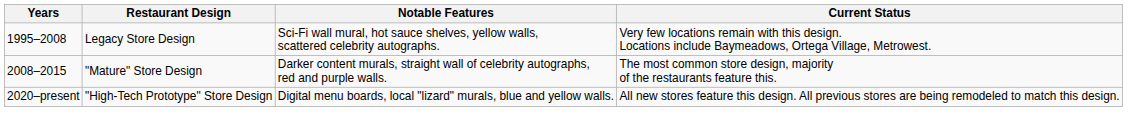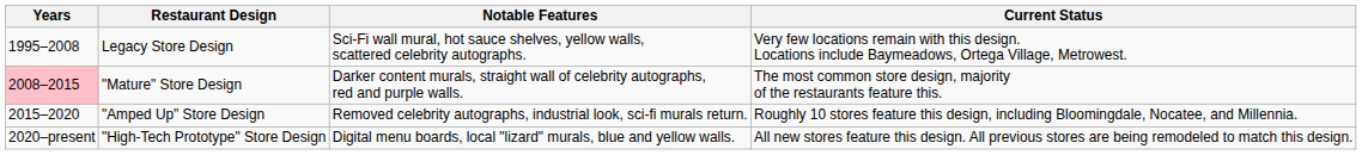 <table class="wikitable">
 <tr>
 <th>Years</th>
 <th>Restaurant Design</th>
 <th>Notable Features</th>
 <th>Current Status</th>
 </tr>
 <tr>
 <td>1995–2008</td>
 <td>Legacy Store Design</td>
 <td>Sci-Fi wall mural, hot sauce shelves, yellow walls,<br>scattered celebrity autographs.</td>
 <td>Very few locations remain with this design.<br>Locations include Baymeadows, Ortega Village, Metrowest.</td>
 </tr>
 <tr>
-<td>2008–2015</td>
+<td style="background: pink;">2008–2015</td>
 <td>"Mature" Store Design</td>
 <td>Darker content murals, straight wall of celebrity autographs,<br>red and purple walls.</td>
 <td>The most common store design, majority<br>of the restaurants feature this.</td>
+</tr>
+<tr>
+<td>2015–2020</td>
+<td>"Amped Up" Store Design</td>
+<td>Removed celebrity autographs, industrial look, sci-fi murals return.</td>
+<td>Roughly 10 stores feature this design, including Bloomingdale, Nocatee, and Millennia.</td>
 </tr>
 <tr>
 <td>2020–present</td>
 <td>"High-Tech Prototype" Store Design</td>
 <td>Digital menu boards, local "lizard" murals, blue and yellow walls.</td>
 <td>All new stores feature this design. All previous stores are being remodeled to match this design.</td>
 </tr>
 </table>
